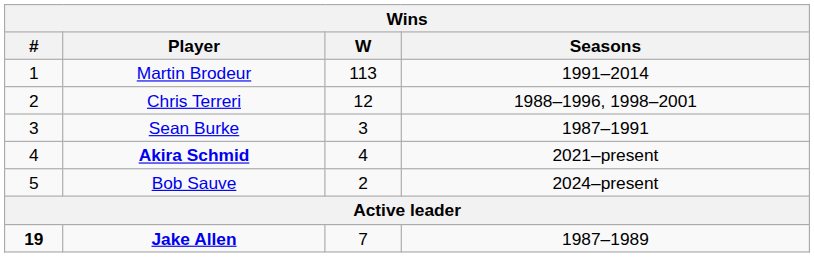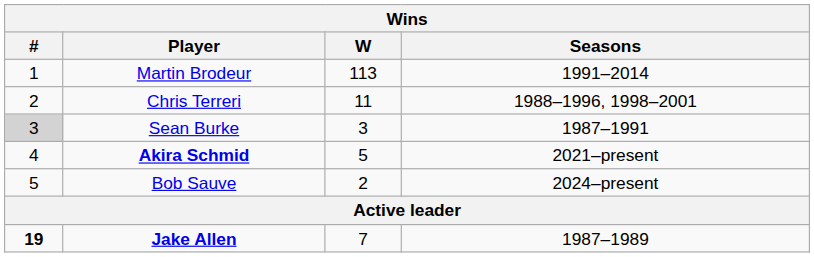 <table class="wikitable" style="text-align: center; font-size: 95%" width="80%">
 <tr>
 <th colspan="4">Wins</th>
 </tr>
 <tr>
 <th>#</th>
 <th>Player</th>
 <th>W</th>
 <th>Seasons</th>
 </tr>
 <tr>
 <td>1</td>
 <td><a href='#'>Martin Brodeur</a></td>
 <td>113</td>
 <td>1991–2014</td>
 </tr>
 <tr>
 <td>2</td>
 <td><a href='#'>Chris Terreri</a></td>
-<td>12</td>
+<td>11</td>
 <td>1988–1996, 1998–2001</td>
 </tr>
 <tr>
-<td>3</td>
+<td style="background: lightgrey;">3</td>
 <td><a href='#'>Sean Burke</a></td>
 <td>3</td>
 <td>1987–1991</td>
 </tr>
 <tr>
 <td>4</td>
 <td><strong><a href='#'>Akira Schmid</a></strong></td>
-<td>4</td>
+<td>5</td>
 <td>2021–present</td>
 </tr>
 <tr>
 <td>5</td>
 <td><a href='#'>Bob Sauve</a></td>
 <td>2</td>
 <td>2024–present</td>
 </tr>
 <tr>
 <th colspan="4">Active leader</th>
 </tr>
 <tr>
 <td><strong>19</strong></td>
 <td><strong><a href='#'>Jake Allen</a></strong></td>
 <td>7</td>
 <td>1987–1989</td>
 </tr>
 </table>
